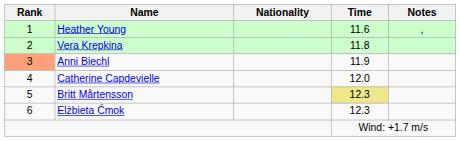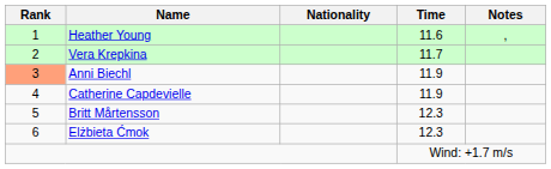 <table class="wikitable sortable" style="text-align:center;width: 55%">
 <tr>
 <th>Rank</th>
 <th>Name</th>
 <th>Nationality</th>
 <th>Time</th>
 <th>Notes</th>
 </tr>
 <tr bgcolor=ccffcc>
 <td>1</td>
 <td align=left><a href='#'>Heather Young</a></td>
 <td align=left></td>
 <td>11.6</td>
 <td>, </td>
 </tr>
 <tr bgcolor=ccffcc>
 <td>2</td>
 <td align=left><a href='#'>Vera Krepkina</a></td>
 <td align=left></td>
-<td>11.8</td>
+<td>11.7</td>
 <td></td>
 </tr>
 <tr>
 <td style="background: lightsalmon;">3</td>
 <td align=left><a href='#'>Anni Biechl</a></td>
 <td align=left></td>
 <td>11.9</td>
 <td></td>
 </tr>
 <tr>
 <td>4</td>
 <td align=left><a href='#'>Catherine Capdevielle</a></td>
 <td align=left></td>
-<td>12.0</td>
+<td>11.9</td>
 <td></td>
 </tr>
 <tr>
 <td>5</td>
 <td align=left><a href='#'>Britt Mårtensson</a></td>
 <td align=left></td>
-<td style="background: khaki;">12.3</td>
+<td>12.3</td>
 <td></td>
 </tr>
 <tr>
 <td>6</td>
 <td align=left><a href='#'>Elżbieta Ćmok</a></td>
 <td align=left></td>
 <td>12.3</td>
 <td></td>
 </tr>
 <tr>
 <td colspan="3"></td>
 <td colspan="2">Wind: +1.7 m/s</td>
 </tr>
 </table>
